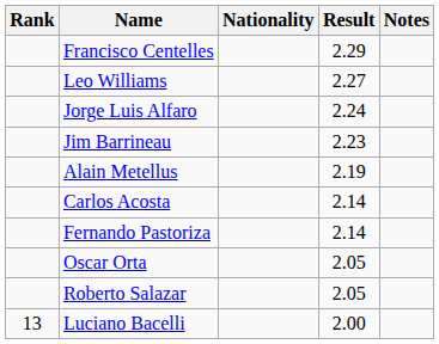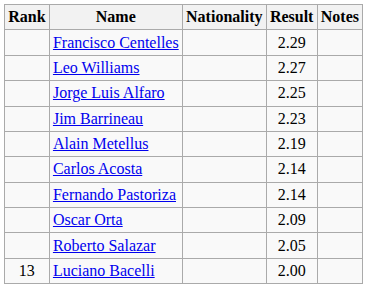 <table class="wikitable sortable" style="text-align:center">
 <tr>
 <th>Rank</th>
 <th>Name</th>
 <th>Nationality</th>
 <th>Result</th>
 <th>Notes</th>
 </tr>
 <tr>
 <td></td>
 <td align=left><a href='#'>Francisco Centelles</a></td>
 <td align=left></td>
 <td>2.29</td>
 <td></td>
 </tr>
 <tr>
 <td></td>
 <td align=left><a href='#'>Leo Williams</a></td>
 <td align=left></td>
 <td>2.27</td>
 <td></td>
 </tr>
 <tr>
 <td></td>
 <td align=left><a href='#'>Jorge Luis Alfaro</a></td>
 <td align=left></td>
-<td>2.24</td>
+<td>2.25</td>
 <td></td>
 </tr>
 <tr>
 <td></td>
 <td align=left><a href='#'>Jim Barrineau</a></td>
 <td align=left></td>
 <td>2.23</td>
 <td></td>
 </tr>
 <tr>
 <td></td>
 <td align=left><a href='#'>Alain Metellus</a></td>
 <td align=left></td>
 <td>2.19</td>
 <td></td>
 </tr>
 <tr>
 <td></td>
 <td align=left><a href='#'>Carlos Acosta</a></td>
 <td align=left></td>
 <td>2.14</td>
 <td></td>
 </tr>
 <tr>
 <td></td>
 <td align=left><a href='#'>Fernando Pastoriza</a></td>
 <td align=left></td>
 <td>2.14</td>
 <td></td>
 </tr>
 <tr>
 <td></td>
 <td align=left><a href='#'>Oscar Orta</a></td>
 <td align=left></td>
-<td>2.05</td>
+<td>2.09</td>
 <td></td>
 </tr>
 <tr>
 <td></td>
 <td align=left><a href='#'>Roberto Salazar</a></td>
 <td align=left></td>
 <td>2.05</td>
 <td></td>
 </tr>
 <tr>
 <td>13</td>
 <td align=left><a href='#'>Luciano Bacelli</a></td>
 <td align=left></td>
 <td>2.00</td>
 <td></td>
 </tr>
 </table>
